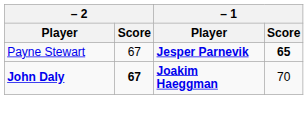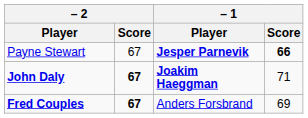 <table class=wikitable>
 <tr>
 <th colspan=2> – 2</th>
 <th colspan=2> – 1</th>
 </tr>
 <tr>
 <th width=140>Player</th>
 <th>Score</th>
 <th width=140>Player</th>
 <th>Score</th>
 </tr>
 <tr>
 <td><a href='#'>Payne Stewart</a></td>
 <td align=center>67</td>
 <td><strong><a href='#'>Jesper Parnevik</a></strong></td>
-<td align=center><strong>65</strong></td>
+<td align=center><strong>66</strong></td>
 </tr>
 <tr>
 <td><strong><a href='#'>John Daly</a></strong></td>
 <td align=center><strong>67</strong></td>
 <td><strong><a href='#'>Joakim Haeggman</a></strong></td>
-<td align=center>70</td>
+<td align=center>71</td>
+</tr>
+<tr>
+<td><strong><a href='#'>Fred Couples</a></strong></td>
+<td align=center><strong>67</strong></td>
+<td><a href='#'>Anders Forsbrand</a></td>
+<td align=center>69</td>
 </tr>
 </table>
